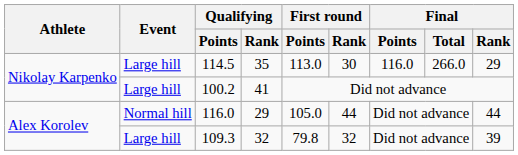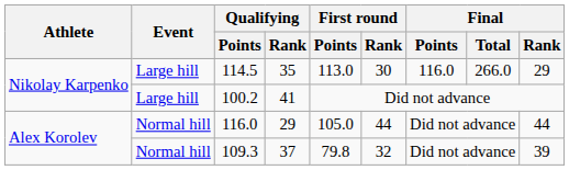 <table class="wikitable" style="font-size:90%">
 <tr>
 <th rowspan="2">Athlete</th>
 <th rowspan="2">Event</th>
 <th colspan="2">Qualifying</th>
 <th colspan="2">First round</th>
 <th colspan="3">Final</th>
 </tr>
 <tr>
 <th>Points</th>
 <th>Rank</th>
 <th>Points</th>
 <th>Rank</th>
 <th>Points</th>
 <th>Total</th>
 <th>Rank</th>
 </tr>
 <tr>
 <td rowspan=2><a href='#'>Nikolay Karpenko</a></td>
 <td><a href='#'>Large hill</a></td>
 <td align="center">114.5</td>
 <td align="center">35</td>
 <td align="center">113.0</td>
 <td align="center">30</td>
 <td align="center">116.0</td>
 <td align="center">266.0</td>
 <td align="center">29</td>
 </tr>
 <tr>
 <td><a href='#'>Large hill</a></td>
 <td align="center">100.2</td>
 <td align="center">41</td>
 <td colspan=5 align="center">Did not advance</td>
 </tr>
 <tr>
 <td rowspan=2><a href='#'>Alex Korolev</a></td>
 <td><a href='#'>Normal hill</a></td>
 <td align="center">116.0</td>
 <td align="center">29</td>
 <td align="center">105.0</td>
 <td align="center">44</td>
 <td colspan=2 align="center">Did not advance</td>
 <td align="center">44</td>
 </tr>
 <tr>
-<td><a href='#'>Large hill</a></td>
+<td><a href='#'>Normal hill</a></td>
 <td align="center">109.3</td>
-<td align="center">32</td>
+<td align="center">37</td>
 <td align="center">79.8</td>
 <td align="center">32</td>
 <td colspan=2 align="center">Did not advance</td>
 <td align="center">39</td>
 </tr>
 </table>
